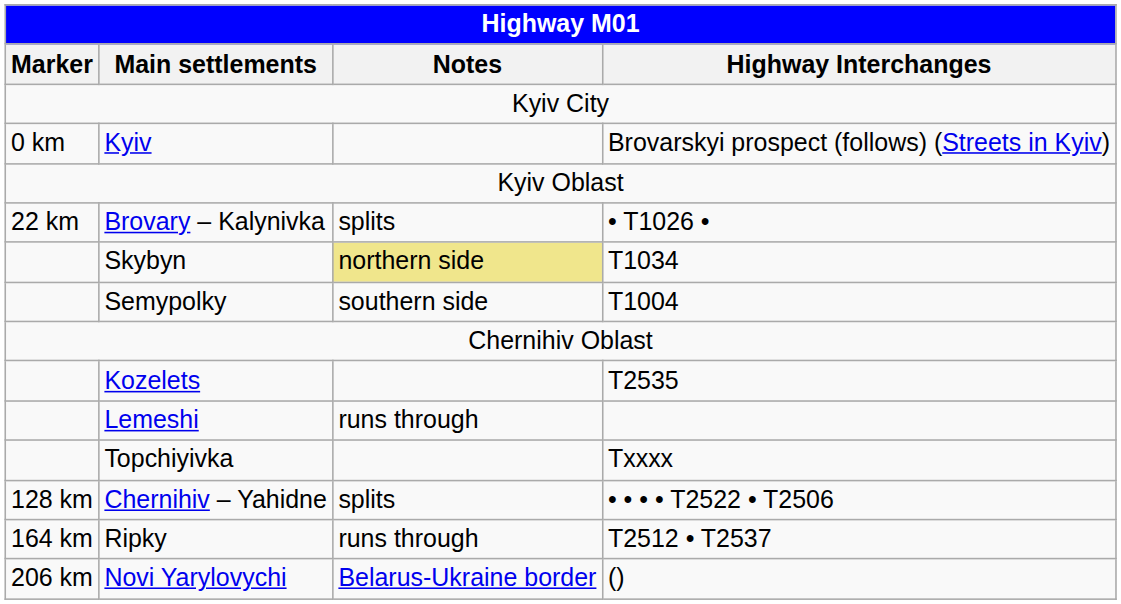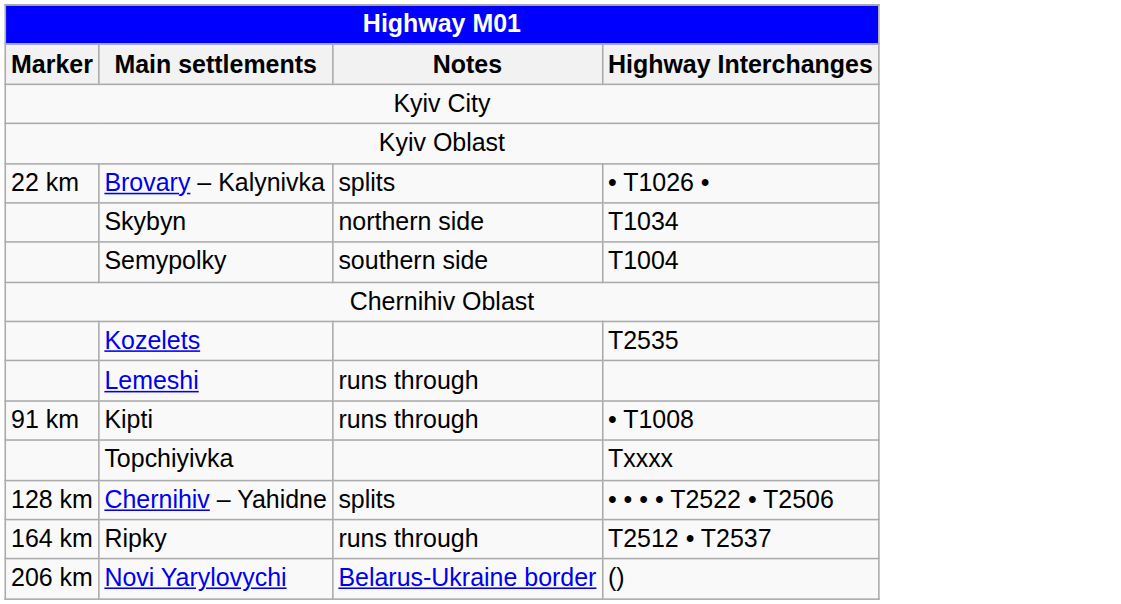 <table class="wikitable" style="margin-left:0.5em;">
 <tr>
 <td colspan="4" style="color:#fff;background-color:#0000FF; text-align: center;"><strong>Highway M01</strong></td>
 </tr>
 <tr>
 <th>Marker</th>
 <th>Main settlements</th>
 <th>Notes</th>
 <th>Highway Interchanges</th>
 </tr>
 <tr>
 <td align=center colspan=4>Kyiv City</td>
 </tr>
 <tr>
-<td>0 km</td>
-<td><a href='#'>Kyiv</a></td>
-<td></td>
-<td>Brovarskyi prospect (follows) (<a href='#'>Streets in Kyiv</a>)</td>
-</tr>
-<tr>
 <td align=center colspan=4>Kyiv Oblast</td>
 </tr>
 <tr>
 <td>22 km</td>
 <td><a href='#'>Brovary</a> – Kalynivka</td>
 <td>splits</td>
 <td> • T1026 • </td>
 </tr>
 <tr>
 <td></td>
 <td>Skybyn</td>
-<td style="background: khaki;">northern side</td>
+<td>northern side</td>
 <td>T1034</td>
 </tr>
 <tr>
 <td></td>
 <td>Semypolky</td>
 <td>southern side</td>
 <td>T1004</td>
 </tr>
 <tr>
 <td align=center colspan=4>Chernihiv Oblast</td>
 </tr>
 <tr>
 <td></td>
 <td><a href='#'>Kozelets</a></td>
 <td></td>
 <td>T2535</td>
 </tr>
 <tr>
 <td></td>
 <td><a href='#'>Lemeshi</a></td>
 <td>runs through</td>
 <td></td>
+</tr>
+<tr>
+<td>91 km</td>
+<td>Kipti</td>
+<td>runs through</td>
+<td><strong></strong> • T1008</td>
 </tr>
 <tr>
 <td></td>
 <td>Topchiyivka</td>
 <td></td>
 <td>Txxxx</td>
 </tr>
 <tr>
 <td>128 km</td>
 <td><a href='#'>Chernihiv</a> – Yahidne</td>
 <td>splits</td>
 <td> •  •  •  • T2522 • T2506</td>
 </tr>
 <tr>
 <td>164 km</td>
 <td>Ripky</td>
 <td>runs through</td>
 <td>T2512 • T2537</td>
 </tr>
 <tr>
 <td>206 km</td>
 <td><a href='#'>Novi Yarylovychi</a></td>
 <td><a href='#'>Belarus-Ukraine border</a></td>
 <td>()</td>
 </tr>
 </table>
